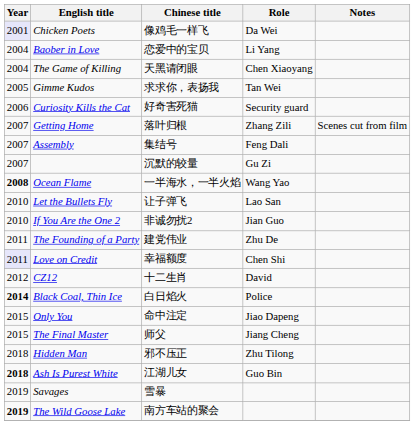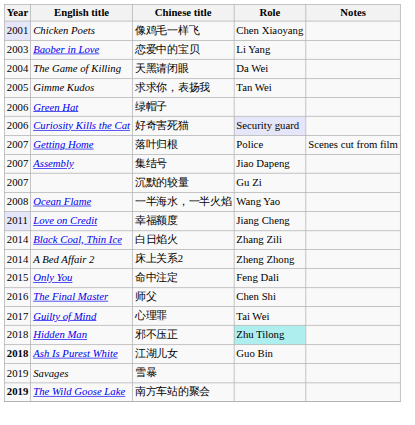 <table class="wikitable sortable">
 <tr>
 <th>Year</th>
 <th>English title</th>
 <th>Chinese title</th>
 <th>Role</th>
 <th class="unsortable">Notes</th>
 </tr>
 <tr>
 <td style="background: lavender;">2001</td>
 <td><em>Chicken Poets</em></td>
 <td>像鸡毛一样飞</td>
-<td>Da Wei</td>
+<td>Chen Xiaoyang</td>
 <td></td>
 </tr>
 <tr>
-<td>2004</td>
+<td>2003</td>
 <td><em><a href='#'>Baober in Love</a></em></td>
 <td>恋爱中的宝贝</td>
 <td>Li Yang</td>
 <td></td>
 </tr>
 <tr>
 <td>2004</td>
 <td><em>The Game of Killing</em></td>
 <td>天黑请闭眼</td>
-<td>Chen Xiaoyang</td>
+<td>Da Wei</td>
 <td></td>
 </tr>
 <tr>
 <td>2005</td>
 <td><em>Gimme Kudos</em></td>
 <td>求求你，表扬我</td>
 <td>Tan Wei</td>
 <td></td>
 </tr>
 <tr>
 <td>2006</td>
+<td><em><a href='#'>Green Hat</a></em></td>
+<td>绿帽子</td>
+<td></td>
+<td></td>
+</tr>
+<tr>
+<td>2006</td>
 <td><em><a href='#'>Curiosity Kills the Cat</a></em></td>
 <td>好奇害死猫</td>
-<td>Security guard</td>
+<td style="background: lavender;">Security guard</td>
 <td></td>
 </tr>
 <tr>
 <td>2007</td>
 <td><em><a href='#'>Getting Home</a></em></td>
 <td>落叶归根</td>
-<td>Zhang Zili</td>
+<td>Police</td>
 <td>Scenes cut from film</td>
 </tr>
 <tr>
 <td>2007</td>
 <td><em><a href='#'>Assembly</a></em></td>
 <td>集结号</td>
-<td>Feng Dali</td>
+<td>Jiao Dapeng</td>
 <td></td>
 </tr>
 <tr>
 <td>2007</td>
 <td></td>
 <td>沉默的较量</td>
 <td>Gu Zi</td>
 <td></td>
 </tr>
 <tr>
-<td><strong>2008</strong></td>
+<td>2008</td>
 <td><em><a href='#'>Ocean Flame</a></em></td>
 <td>一半海水，一半火焰</td>
 <td>Wang Yao</td>
 <td></td>
 </tr>
 <tr>
-<td>2010</td>
-<td><em><a href='#'>Let the Bullets Fly</a></em></td>
-<td>让子弹飞</td>
-<td>Lao San</td>
+<td style="background: lavender;">2011</td>
+<td><em><a href='#'>Love on Credit</a></em></td>
+<td>幸福额度</td>
+<td>Jiang Cheng</td>
 <td></td>
 </tr>
 <tr>
-<td>2010</td>
-<td><em><a href='#'>If You Are the One 2</a></em></td>
-<td>非诚勿扰2</td>
-<td>Jian Guo</td>
+<td>2014</td>
+<td><em><a href='#'>Black Coal, Thin Ice</a></em></td>
+<td>白日焰火</td>
+<td>Zhang Zili</td>
 <td></td>
 </tr>
 <tr>
-<td>2011</td>
-<td><em><a href='#'>The Founding of a Party</a></em></td>
-<td>建党伟业</td>
-<td>Zhu De</td>
-<td></td>
-</tr>
-<tr>
-<td style="background: lavender;">2011</td>
-<td><em><a href='#'>Love on Credit</a></em></td>
-<td>幸福额度</td>
-<td>Chen Shi</td>
-<td></td>
-</tr>
-<tr>
-<td>2012</td>
-<td><em><a href='#'>CZ12</a></em></td>
-<td>十二生肖</td>
-<td>David</td>
-<td></td>
-</tr>
-<tr>
-<td><strong>2014</strong></td>
-<td><em><a href='#'>Black Coal, Thin Ice</a></em></td>
-<td>白日焰火</td>
-<td>Police</td>
+<td>2014</td>
+<td><em>A Bed Affair 2</em></td>
+<td>床上关系2</td>
+<td>Zheng Zhong</td>
 <td></td>
 </tr>
 <tr>
 <td>2015</td>
 <td><em><a href='#'>Only You</a></em></td>
 <td>命中注定</td>
-<td>Jiao Dapeng</td>
+<td>Feng Dali</td>
 <td></td>
 </tr>
 <tr>
-<td>2015</td>
+<td>2016</td>
 <td><em><a href='#'>The Final Master</a></em></td>
 <td>师父</td>
-<td>Jiang Cheng</td>
+<td>Chen Shi</td>
+<td></td>
+</tr>
+<tr>
+<td>2017</td>
+<td><em><a href='#'>Guilty of Mind</a></em></td>
+<td>心理罪</td>
+<td>Tai Wei</td>
 <td></td>
 </tr>
 <tr>
 <td>2018</td>
 <td><em><a href='#'>Hidden Man</a></em></td>
 <td>邪不压正</td>
-<td>Zhu Tilong</td>
+<td style="background: paleturquoise;">Zhu Tilong</td>
 <td></td>
 </tr>
 <tr>
 <td><strong>2018</strong></td>
 <td><em><a href='#'>Ash Is Purest White</a></em></td>
 <td>江湖儿女</td>
 <td>Guo Bin</td>
 <td></td>
 </tr>
 <tr>
 <td>2019</td>
 <td><em>Savages</em></td>
 <td>雪暴</td>
 <td></td>
 <td></td>
 </tr>
 <tr>
 <td><strong>2019</strong></td>
 <td><em><a href='#'>The Wild Goose Lake</a></em></td>
 <td>南方车站的聚会</td>
 <td></td>
 <td></td>
 </tr>
 <tr>
 </tr>
 </table>
